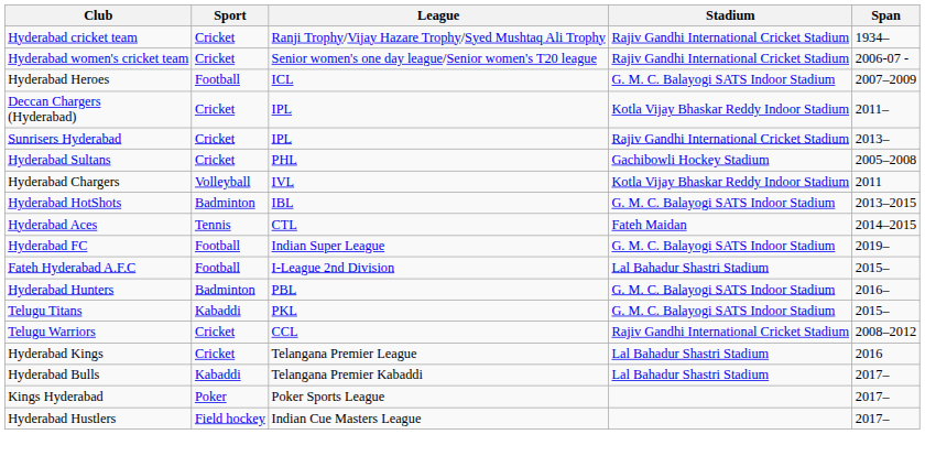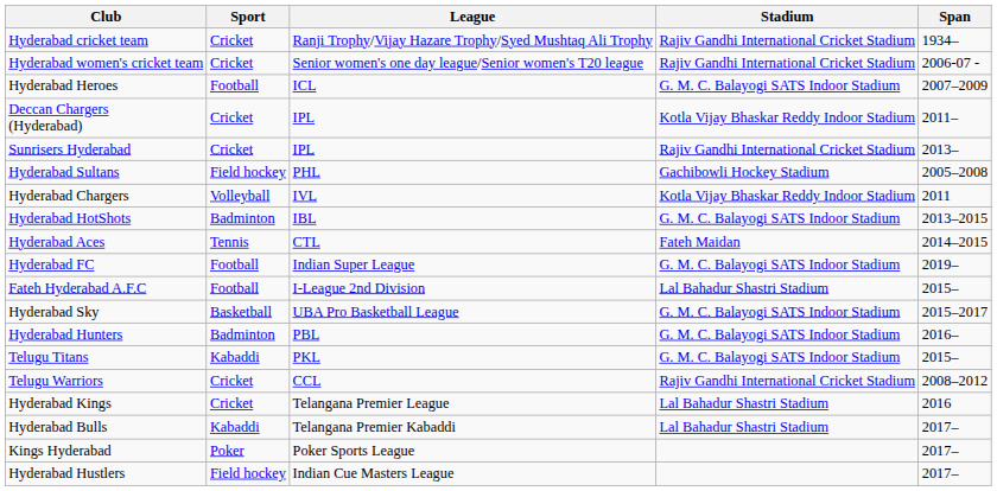 <table class="wikitable">
 <tr>
 <th>Club</th>
 <th>Sport</th>
 <th>League</th>
 <th>Stadium</th>
 <th>Span</th>
 </tr>
 <tr>
 <td><a href='#'>Hyderabad cricket team</a></td>
 <td><a href='#'>Cricket</a></td>
 <td><a href='#'>Ranji Trophy</a>/<a href='#'>Vijay Hazare Trophy</a>/<a href='#'>Syed Mushtaq Ali Trophy</a></td>
 <td><a href='#'>Rajiv Gandhi International Cricket Stadium</a></td>
 <td>1934–</td>
 </tr>
 <tr>
 <td><a href='#'>Hyderabad women's cricket team</a></td>
 <td><a href='#'>Cricket</a></td>
 <td><a href='#'>Senior women's one day league</a>/<a href='#'>Senior women's T20 league</a></td>
 <td><a href='#'>Rajiv Gandhi International Cricket Stadium</a></td>
 <td>2006-07 -</td>
 </tr>
 <tr>
 <td>Hyderabad Heroes</td>
 <td><a href='#'>Football</a></td>
 <td><a href='#'>ICL</a></td>
 <td><a href='#'>G. M. C. Balayogi SATS Indoor Stadium</a></td>
 <td>2007–2009</td>
 </tr>
 <tr>
 <td><a href='#'>Deccan Chargers</a><br>(Hyderabad)</td>
 <td><a href='#'>Cricket</a></td>
 <td><a href='#'>IPL</a></td>
 <td><a href='#'>Kotla Vijay Bhaskar Reddy Indoor Stadium</a></td>
 <td>2011–</td>
 </tr>
 <tr>
 <td><a href='#'>Sunrisers Hyderabad</a></td>
 <td><a href='#'>Cricket</a></td>
 <td><a href='#'>IPL</a></td>
 <td><a href='#'>Rajiv Gandhi International Cricket Stadium</a></td>
 <td>2013–</td>
 </tr>
 <tr>
 <td><a href='#'>Hyderabad Sultans</a></td>
-<td><a href='#'>Cricket</a></td>
+<td><a href='#'>Field hockey</a></td>
 <td><a href='#'>PHL</a></td>
 <td><a href='#'>Gachibowli Hockey Stadium</a></td>
 <td>2005–2008</td>
 </tr>
 <tr>
 <td>Hyderabad Chargers</td>
 <td><a href='#'>Volleyball</a></td>
 <td><a href='#'>IVL</a></td>
 <td><a href='#'>Kotla Vijay Bhaskar Reddy Indoor Stadium</a></td>
 <td>2011</td>
 </tr>
 <tr>
 <td><a href='#'>Hyderabad HotShots</a></td>
 <td><a href='#'>Badminton</a></td>
 <td><a href='#'>IBL</a></td>
 <td><a href='#'>G. M. C. Balayogi SATS Indoor Stadium</a></td>
 <td>2013–2015</td>
 </tr>
 <tr>
 <td><a href='#'>Hyderabad Aces</a></td>
 <td><a href='#'>Tennis</a></td>
 <td><a href='#'>CTL</a></td>
 <td><a href='#'>Fateh Maidan</a></td>
 <td>2014–2015</td>
 </tr>
 <tr>
 <td><a href='#'>Hyderabad FC</a></td>
 <td><a href='#'>Football</a></td>
 <td><a href='#'>Indian Super League</a></td>
 <td><a href='#'>G. M. C. Balayogi SATS Indoor Stadium</a></td>
 <td>2019–</td>
 </tr>
 <tr>
 <td><a href='#'>Fateh Hyderabad A.F.C</a></td>
 <td><a href='#'>Football</a></td>
 <td><a href='#'>I-League 2nd Division</a></td>
 <td><a href='#'>Lal Bahadur Shastri Stadium</a></td>
 <td>2015–</td>
+</tr>
+<tr>
+<td>Hyderabad Sky</td>
+<td><a href='#'>Basketball</a></td>
+<td><a href='#'>UBA Pro Basketball League</a></td>
+<td><a href='#'>G. M. C. Balayogi SATS Indoor Stadium</a></td>
+<td>2015–2017</td>
 </tr>
 <tr>
 <td><a href='#'>Hyderabad Hunters</a></td>
 <td><a href='#'>Badminton</a></td>
 <td><a href='#'>PBL</a></td>
 <td><a href='#'>G. M. C. Balayogi SATS Indoor Stadium</a></td>
 <td>2016–</td>
 </tr>
 <tr>
 <td><a href='#'>Telugu Titans</a></td>
 <td><a href='#'>Kabaddi</a></td>
 <td><a href='#'>PKL</a></td>
 <td><a href='#'>G. M. C. Balayogi SATS Indoor Stadium</a></td>
 <td>2015–</td>
 </tr>
 <tr>
 <td><a href='#'>Telugu Warriors</a></td>
 <td><a href='#'>Cricket</a></td>
 <td><a href='#'>CCL</a></td>
 <td><a href='#'>Rajiv Gandhi International Cricket Stadium</a></td>
 <td>2008–2012</td>
 </tr>
 <tr>
 <td>Hyderabad Kings</td>
 <td><a href='#'>Cricket</a></td>
 <td>Telangana Premier League</td>
 <td><a href='#'>Lal Bahadur Shastri Stadium</a></td>
 <td>2016</td>
 </tr>
 <tr>
 <td>Hyderabad Bulls</td>
 <td><a href='#'>Kabaddi</a></td>
 <td>Telangana Premier Kabaddi</td>
 <td><a href='#'>Lal Bahadur Shastri Stadium</a></td>
 <td>2017–</td>
 </tr>
 <tr>
 <td>Kings Hyderabad</td>
 <td><a href='#'>Poker</a></td>
 <td>Poker Sports League</td>
 <td></td>
 <td>2017–</td>
 </tr>
 <tr>
 <td>Hyderabad Hustlers</td>
 <td><a href='#'>Field hockey</a></td>
 <td>Indian Cue Masters League</td>
 <td></td>
 <td>2017–</td>
 </tr>
 </table>
